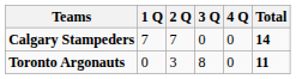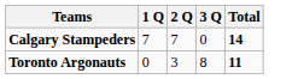 <table class="wikitable">
 <tr>
 <th>Teams</th>
 <th>1 Q</th>
 <th>2 Q</th>
 <th>3 Q</th>
-<th>4 Q</th>
 <th>Total</th>
 </tr>
 <tr>
 <td><strong>Calgary Stampeders</strong></td>
 <td>7</td>
 <td>7</td>
-<td>0</td>
 <td>0</td>
 <td><strong>14</strong></td>
 </tr>
 <tr>
 <td><strong>Toronto Argonauts</strong></td>
 <td>0</td>
 <td>3</td>
 <td>8</td>
-<td>0</td>
 <td><strong>11</strong></td>
 </tr>
 </table>
